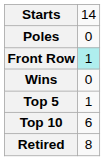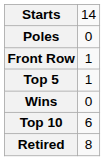 <table class="wikitable" style="text-align:center">
 <tr>
 <th>Starts</th>
 <td>14</td>
 </tr>
 <tr>
 <th>Poles</th>
 <td>0</td>
 </tr>
 <tr>
 <th>Front Row</th>
-<td style="background: paleturquoise;">1</td>
+<td>1</td>
+</tr>
+<tr>
+<th>Top 5</th>
+<td>1</td>
 </tr>
 <tr>
 <th>Wins</th>
 <td>0</td>
-</tr>
-<tr>
-<th>Top 5</th>
-<td>1</td>
 </tr>
 <tr>
 <th>Top 10</th>
 <td>6</td>
 </tr>
 <tr>
 <th>Retired</th>
 <td>8</td>
 </tr>
 </table>
